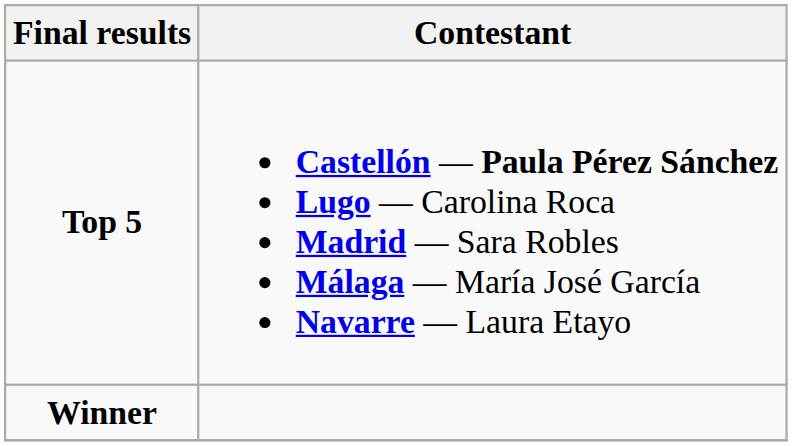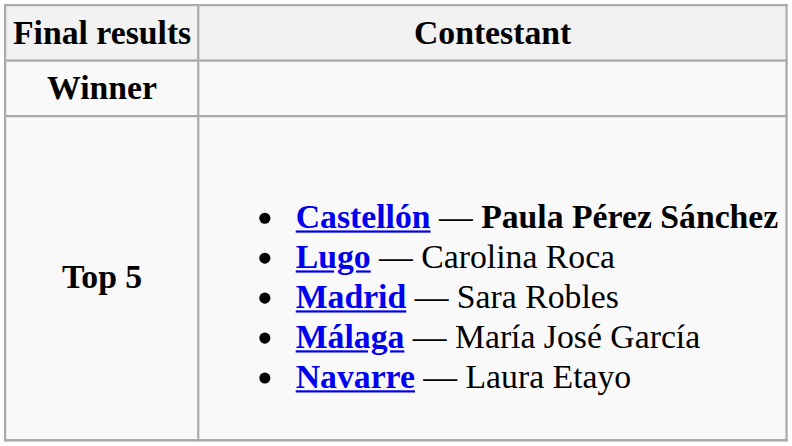 <table class="wikitable sortable" style="font-size: 95%;">
 <tr>
 <th>Final results</th>
 <th>Contestant</th>
 </tr>
 <tr>
+<td style="text-align:center;"><strong>Winner</strong></td>
+<td></td>
+</tr>
+<tr>
 <td style="text-align:center;"><strong>Top 5</strong></td>
 <td><br><ul><li> <strong><a href='#'>Castellón</a></strong> — <strong>Paula Pérez Sánchez</strong></li><li> <strong><a href='#'>Lugo</a></strong> — Carolina Roca</li><li> <strong><a href='#'>Madrid</a></strong> — Sara Robles</li><li> <strong><a href='#'>Málaga</a></strong> — María José García</li><li> <strong><a href='#'>Navarre</a></strong> — Laura Etayo</li></ul></td>
 </tr>
 <tr>
-<td style="text-align:center;"><strong>Winner</strong></td>
-<td></td>
-</tr>
-<tr>
 </tr>
 </table>
